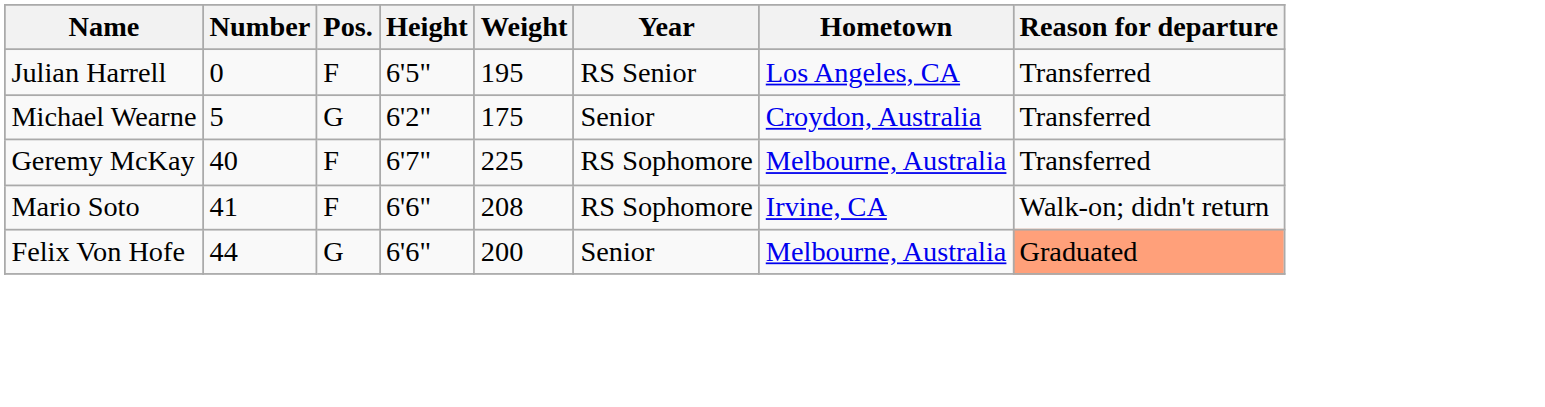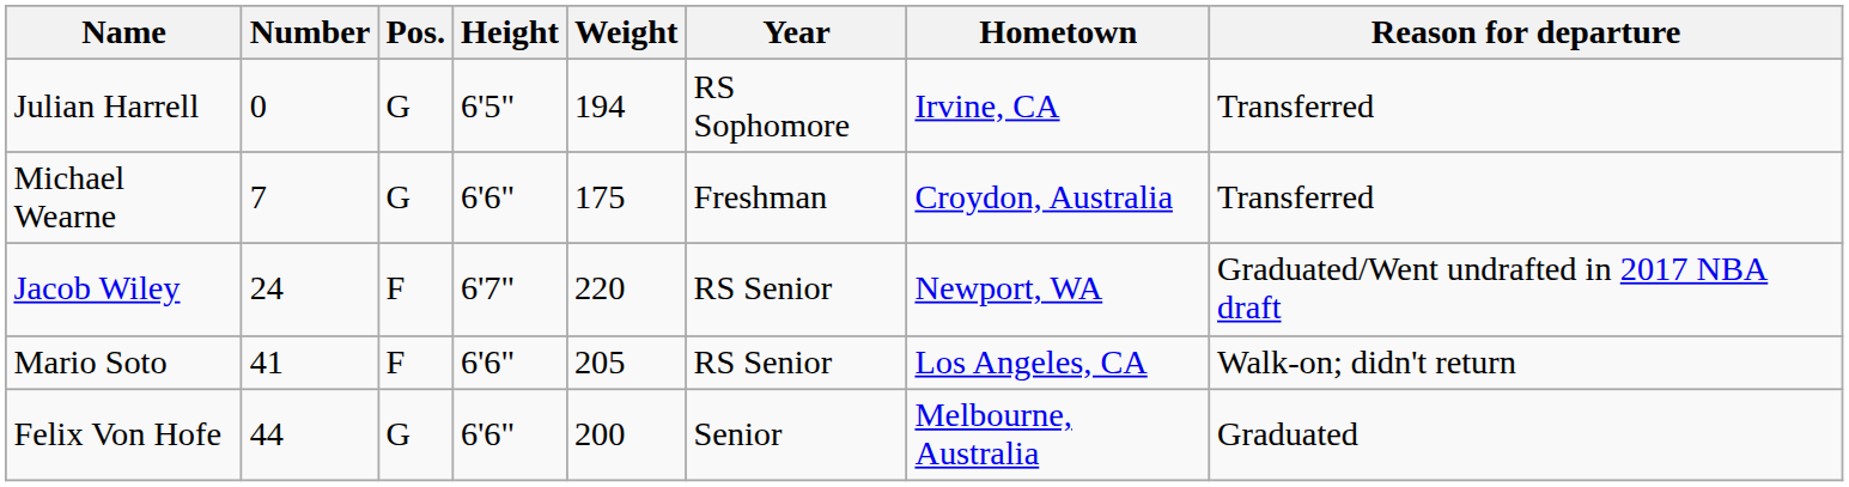 <table class="wikitable sortable" border="1">
 <tr>
 <th>Name</th>
 <th>Number</th>
 <th>Pos.</th>
 <th>Height</th>
 <th>Weight</th>
 <th>Year</th>
 <th>Hometown</th>
 <th class="unsortable">Reason for departure</th>
 </tr>
 <tr>
 <td>Julian Harrell</td>
 <td>0</td>
-<td>F</td>
+<td>G</td>
 <td>6'5"</td>
-<td>195</td>
-<td>RS Senior</td>
-<td><a href='#'>Los Angeles, CA</a></td>
+<td>194</td>
+<td>RS Sophomore</td>
+<td><a href='#'>Irvine, CA</a></td>
 <td>Transferred</td>
 </tr>
 <tr>
 <td>Michael Wearne</td>
-<td>5</td>
+<td>7</td>
 <td>G</td>
-<td>6'2"</td>
+<td>6'6"</td>
 <td>175</td>
-<td>Senior</td>
+<td>Freshman</td>
 <td><a href='#'>Croydon, Australia</a></td>
 <td>Transferred</td>
 </tr>
 <tr>
-<td>Geremy McKay</td>
-<td>40</td>
+<td><a href='#'>Jacob Wiley</a></td>
+<td>24</td>
 <td>F</td>
 <td>6'7"</td>
-<td>225</td>
-<td>RS Sophomore</td>
-<td><a href='#'>Melbourne, Australia</a></td>
-<td>Transferred</td>
+<td>220</td>
+<td>RS Senior</td>
+<td><a href='#'>Newport, WA</a></td>
+<td>Graduated/Went undrafted in <a href='#'>2017 NBA draft</a></td>
 </tr>
 <tr>
 <td>Mario Soto</td>
 <td>41</td>
 <td>F</td>
 <td>6'6"</td>
-<td>208</td>
-<td>RS Sophomore</td>
-<td><a href='#'>Irvine, CA</a></td>
+<td>205</td>
+<td>RS Senior</td>
+<td><a href='#'>Los Angeles, CA</a></td>
 <td>Walk-on; didn't return</td>
 </tr>
 <tr>
 <td>Felix Von Hofe</td>
 <td>44</td>
 <td>G</td>
 <td>6'6"</td>
 <td>200</td>
 <td>Senior</td>
 <td><a href='#'>Melbourne, Australia</a></td>
-<td style="background: lightsalmon;">Graduated</td>
+<td>Graduated</td>
 </tr>
 </table>
